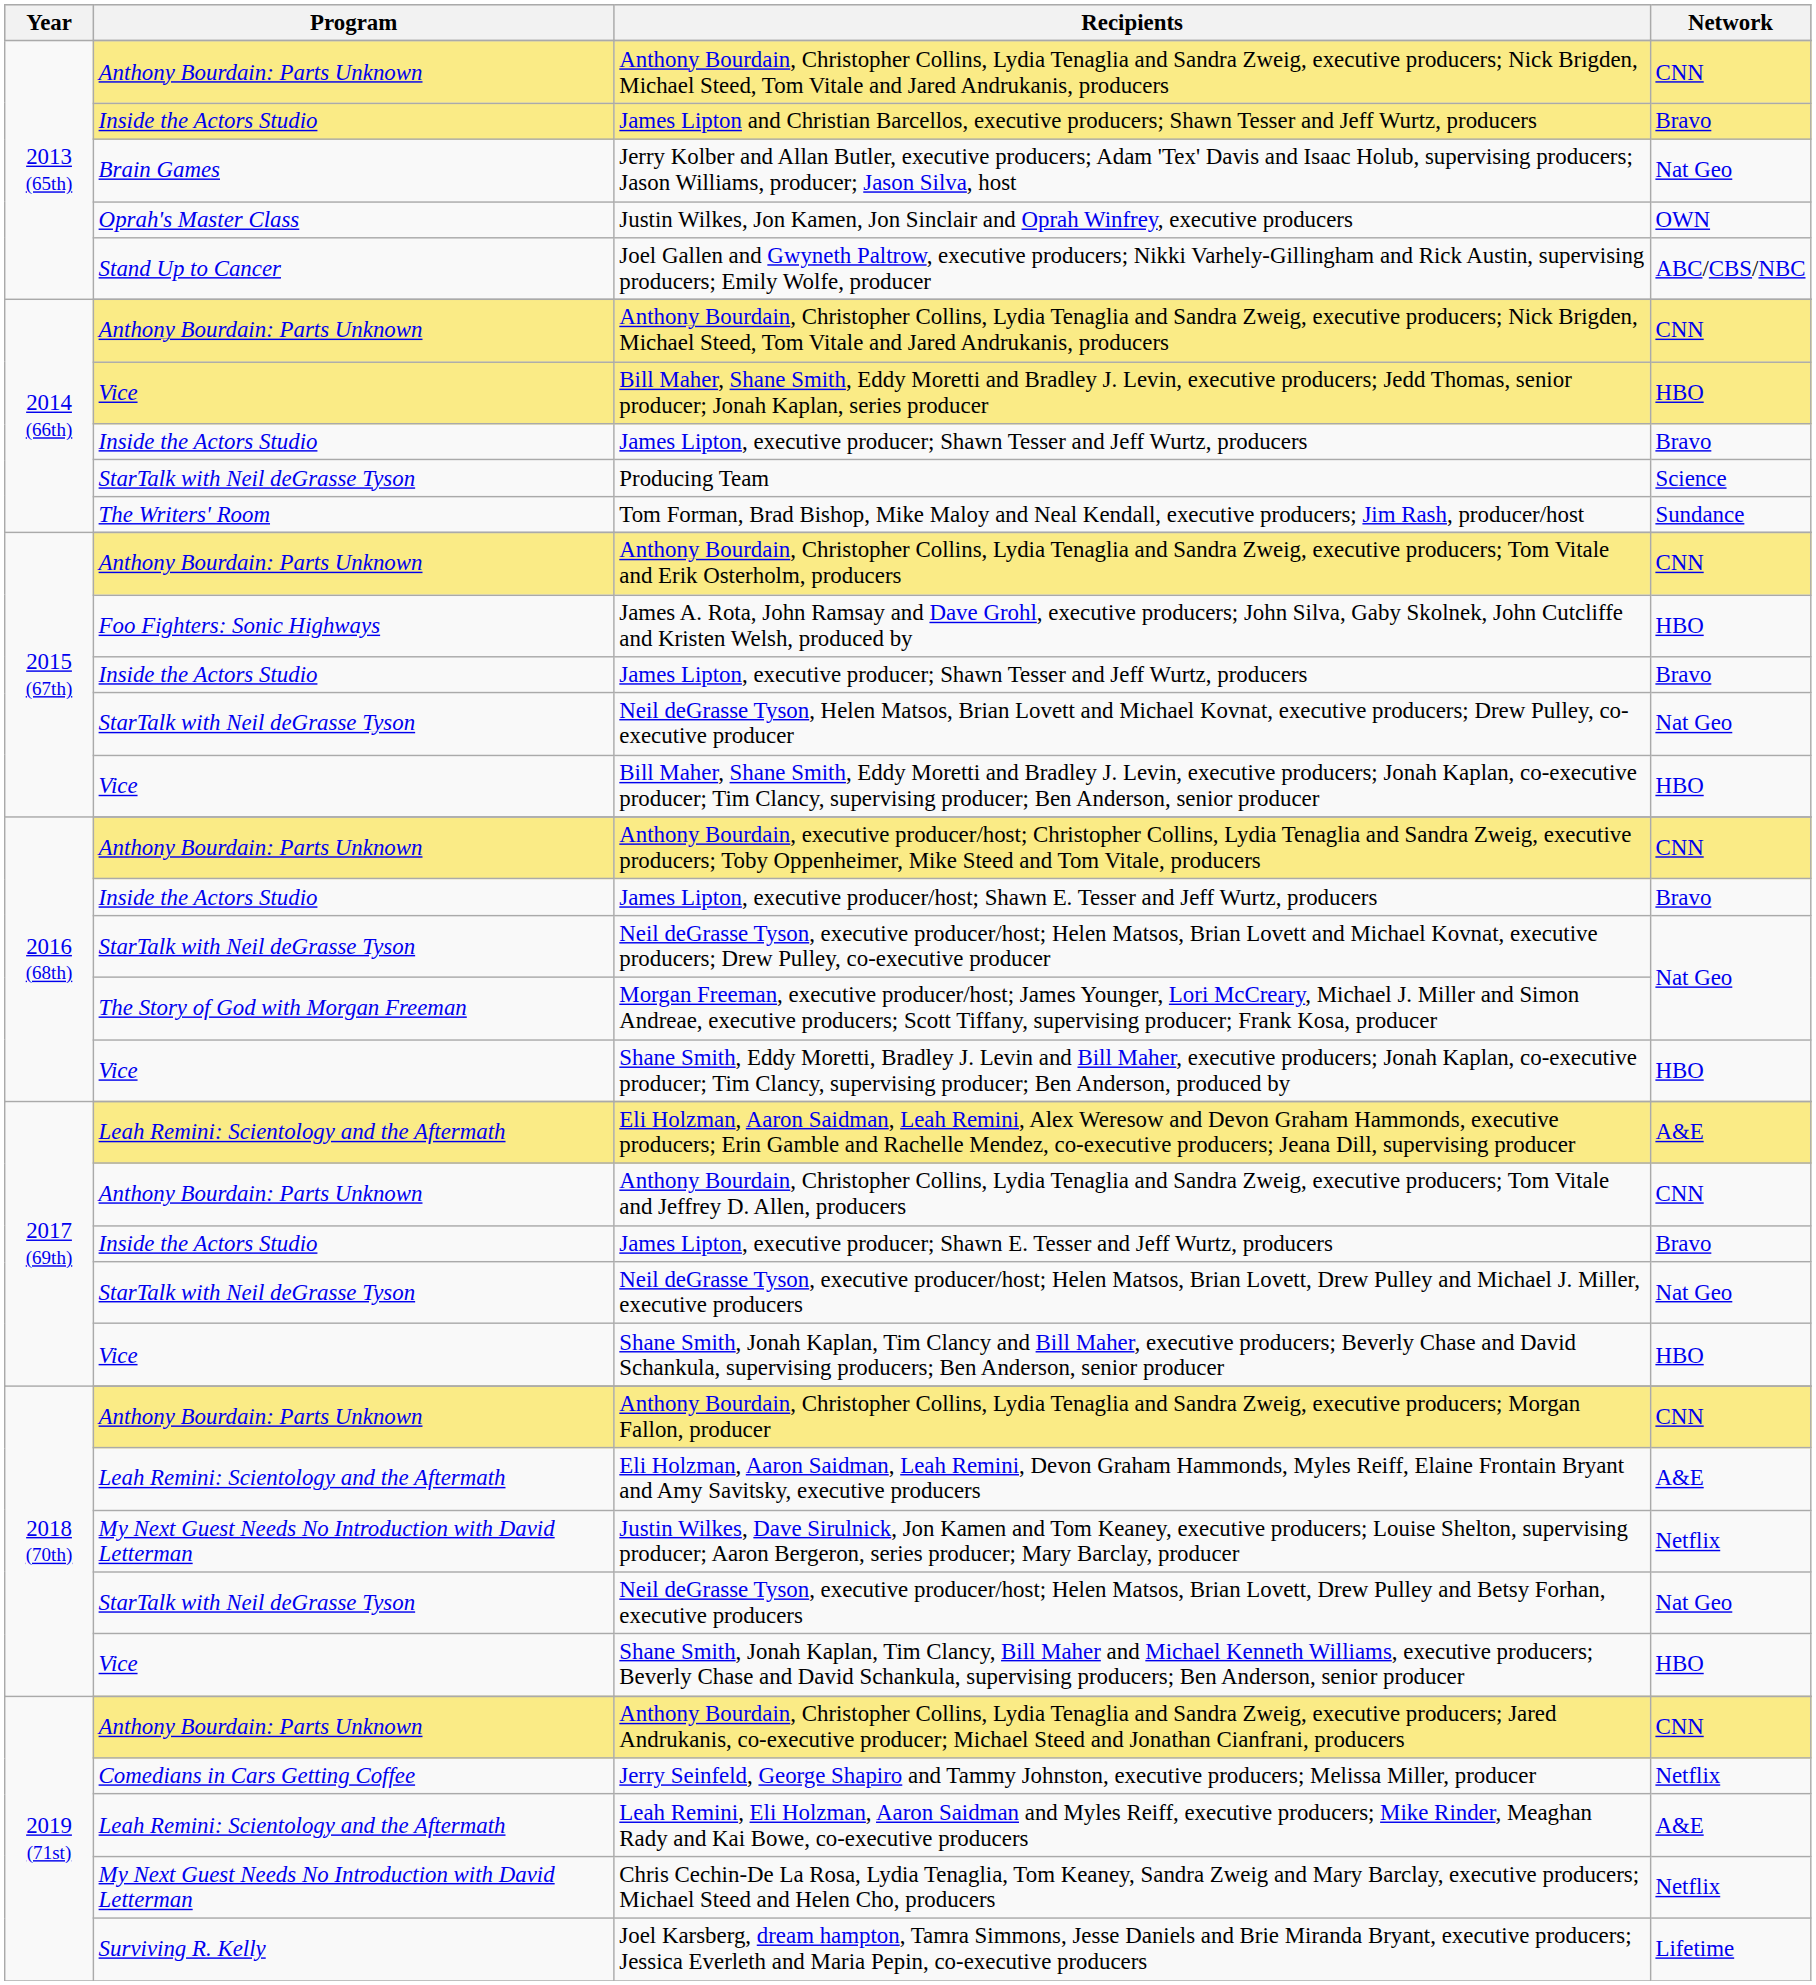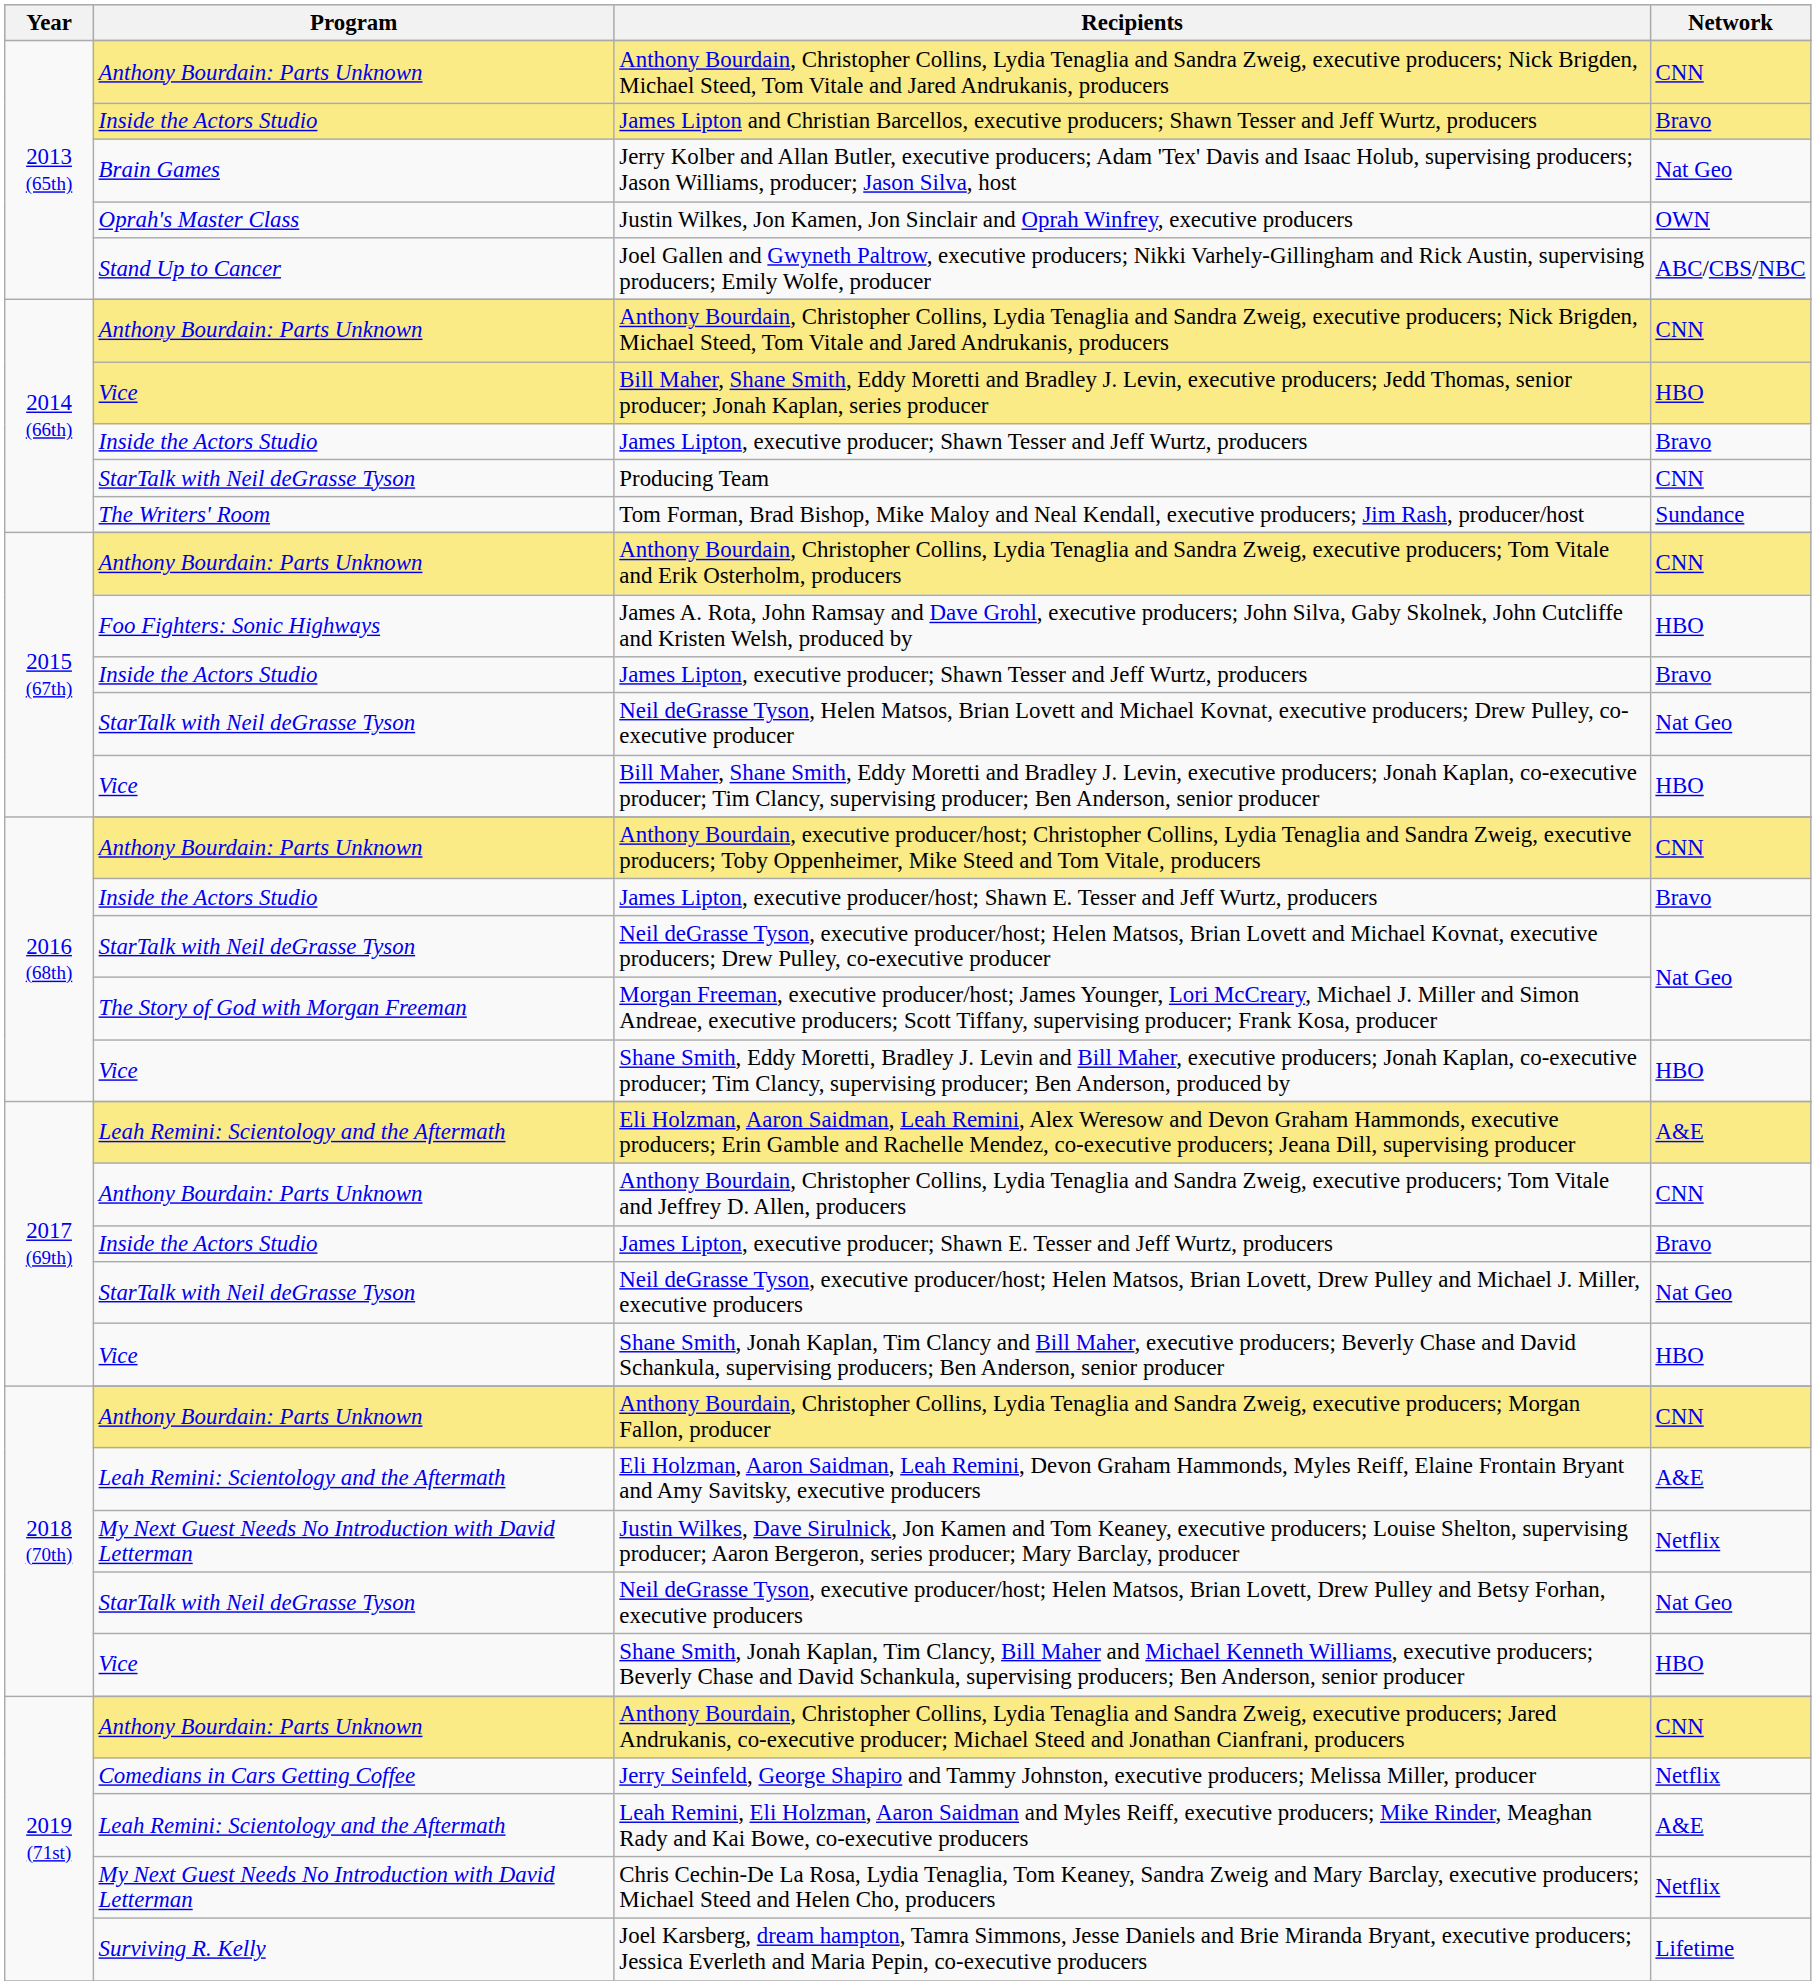 <table class="wikitable" style="width:100%">
 <tr bgcolor="#bebebe">
 <th width="5%">Year</th>
 <th width="30%">Program</th>
 <th width="60%">Recipients</th>
 <th width="5%">Network</th>
 </tr>
 <tr>
 <td rowspan=6 style="text-align:center"><a href='#'>2013</a><br><small><a href='#'>(65th)</a></small><br></td>
 </tr>
 <tr style="background:#FAEB86">
 <td><em><a href='#'>Anthony Bourdain: Parts Unknown</a></em></td>
 <td><a href='#'>Anthony Bourdain</a>, Christopher Collins, Lydia Tenaglia and Sandra Zweig, executive producers; Nick Brigden, Michael Steed, Tom Vitale and Jared Andrukanis, producers</td>
 <td><a href='#'>CNN</a></td>
 </tr>
 <tr style="background:#FAEB86">
 <td><em><a href='#'>Inside the Actors Studio</a></em></td>
 <td><a href='#'>James Lipton</a> and Christian Barcellos, executive producers; Shawn Tesser and Jeff Wurtz, producers</td>
 <td><a href='#'>Bravo</a></td>
 </tr>
 <tr>
 <td><em><a href='#'>Brain Games</a></em></td>
 <td>Jerry Kolber and Allan Butler, executive producers; Adam 'Tex' Davis and Isaac Holub, supervising producers; Jason Williams, producer; <a href='#'>Jason Silva</a>, host</td>
 <td><a href='#'>Nat Geo</a></td>
 </tr>
 <tr>
 <td><em><a href='#'>Oprah's Master Class</a></em></td>
 <td>Justin Wilkes, Jon Kamen, Jon Sinclair and <a href='#'>Oprah Winfrey</a>, executive producers</td>
 <td><a href='#'>OWN</a></td>
 </tr>
 <tr>
 <td><em><a href='#'>Stand Up to Cancer</a></em></td>
 <td>Joel Gallen and <a href='#'>Gwyneth Paltrow</a>, executive producers; Nikki Varhely-Gillingham and Rick Austin, supervising producers; Emily Wolfe, producer</td>
 <td><a href='#'>ABC</a>/<a href='#'>CBS</a>/<a href='#'>NBC</a></td>
 </tr>
 <tr>
 <td rowspan=6 style="text-align:center"><a href='#'>2014</a><br><small><a href='#'>(66th)</a></small><br></td>
 </tr>
 <tr style="background:#FAEB86">
 <td><em><a href='#'>Anthony Bourdain: Parts Unknown</a></em></td>
 <td><a href='#'>Anthony Bourdain</a>, Christopher Collins, Lydia Tenaglia and Sandra Zweig, executive producers; Nick Brigden, Michael Steed, Tom Vitale and Jared Andrukanis, producers</td>
 <td><a href='#'>CNN</a></td>
 </tr>
 <tr style="background:#FAEB86">
 <td><em><a href='#'>Vice</a></em></td>
 <td><a href='#'>Bill Maher</a>, <a href='#'>Shane Smith</a>, Eddy Moretti and Bradley J. Levin, executive producers; Jedd Thomas, senior producer; Jonah Kaplan, series producer</td>
 <td><a href='#'>HBO</a></td>
 </tr>
 <tr>
 <td><em><a href='#'>Inside the Actors Studio</a></em></td>
 <td><a href='#'>James Lipton</a>, executive producer; Shawn Tesser and Jeff Wurtz, producers</td>
 <td><a href='#'>Bravo</a></td>
 </tr>
 <tr>
 <td><em><a href='#'>StarTalk with Neil deGrasse Tyson</a></em></td>
 <td>Producing Team</td>
-<td><a href='#'>Science</a></td>
+<td><a href='#'>CNN</a></td>
 </tr>
 <tr>
 <td><em><a href='#'>The Writers' Room</a></em></td>
 <td>Tom Forman, Brad Bishop, Mike Maloy and Neal Kendall, executive producers; <a href='#'>Jim Rash</a>, producer/host</td>
 <td><a href='#'>Sundance</a></td>
 </tr>
 <tr>
 <td rowspan=6 style="text-align:center"><a href='#'>2015</a><br><small><a href='#'>(67th)</a></small><br></td>
 </tr>
 <tr style="background:#FAEB86">
 <td><em><a href='#'>Anthony Bourdain: Parts Unknown</a></em></td>
 <td><a href='#'>Anthony Bourdain</a>, Christopher Collins, Lydia Tenaglia and Sandra Zweig, executive producers; Tom Vitale and Erik Osterholm, producers</td>
 <td><a href='#'>CNN</a></td>
 </tr>
 <tr>
 <td><em><a href='#'>Foo Fighters: Sonic Highways</a></em></td>
 <td>James A. Rota, John Ramsay and <a href='#'>Dave Grohl</a>, executive producers; John Silva, Gaby Skolnek, John Cutcliffe and Kristen Welsh, produced by</td>
 <td><a href='#'>HBO</a></td>
 </tr>
 <tr>
 <td><em><a href='#'>Inside the Actors Studio</a></em></td>
 <td><a href='#'>James Lipton</a>, executive producer; Shawn Tesser and Jeff Wurtz, producers</td>
 <td><a href='#'>Bravo</a></td>
 </tr>
 <tr>
 <td><em><a href='#'>StarTalk with Neil deGrasse Tyson</a></em></td>
 <td><a href='#'>Neil deGrasse Tyson</a>, Helen Matsos, Brian Lovett and Michael Kovnat, executive producers; Drew Pulley, co-executive producer</td>
 <td><a href='#'>Nat Geo</a></td>
 </tr>
 <tr>
 <td><em><a href='#'>Vice</a></em></td>
 <td><a href='#'>Bill Maher</a>, <a href='#'>Shane Smith</a>, Eddy Moretti and Bradley J. Levin, executive producers; Jonah Kaplan, co-executive producer; Tim Clancy, supervising producer; Ben Anderson, senior producer</td>
 <td><a href='#'>HBO</a></td>
 </tr>
 <tr>
 <td rowspan=6 style="text-align:center"><a href='#'>2016</a><br><small><a href='#'>(68th)</a></small><br></td>
 </tr>
 <tr style="background:#FAEB86;">
 <td><em><a href='#'>Anthony Bourdain: Parts Unknown</a></em></td>
 <td><a href='#'>Anthony Bourdain</a>, executive producer/host; Christopher Collins, Lydia Tenaglia and Sandra Zweig, executive producers; Toby Oppenheimer, Mike Steed and Tom Vitale, producers</td>
 <td><a href='#'>CNN</a></td>
 </tr>
 <tr>
 <td><em><a href='#'>Inside the Actors Studio</a></em></td>
 <td><a href='#'>James Lipton</a>, executive producer/host; Shawn E. Tesser and Jeff Wurtz, producers</td>
 <td><a href='#'>Bravo</a></td>
 </tr>
 <tr>
 <td><em><a href='#'>StarTalk with Neil deGrasse Tyson</a></em></td>
 <td><a href='#'>Neil deGrasse Tyson</a>, executive producer/host; Helen Matsos, Brian Lovett and Michael Kovnat, executive producers; Drew Pulley, co-executive producer</td>
 <td rowspan=2><a href='#'>Nat Geo</a></td>
 </tr>
 <tr>
 <td><em><a href='#'>The Story of God with Morgan Freeman</a></em></td>
 <td><a href='#'>Morgan Freeman</a>, executive producer/host; James Younger, <a href='#'>Lori McCreary</a>, Michael J. Miller and Simon Andreae, executive producers; Scott Tiffany, supervising producer; Frank Kosa, producer</td>
 </tr>
 <tr>
 <td><em><a href='#'>Vice</a></em></td>
 <td><a href='#'>Shane Smith</a>, Eddy Moretti, Bradley J. Levin and <a href='#'>Bill Maher</a>, executive producers; Jonah Kaplan, co-executive producer; Tim Clancy, supervising producer; Ben Anderson, produced by</td>
 <td><a href='#'>HBO</a></td>
 </tr>
 <tr>
 <td rowspan=6 style="text-align:center"><a href='#'>2017</a><br><small><a href='#'>(69th)</a></small><br></td>
 </tr>
 <tr style="background:#FAEB86;">
 <td><em><a href='#'>Leah Remini: Scientology and the Aftermath</a></em></td>
 <td><a href='#'>Eli Holzman</a>, <a href='#'>Aaron Saidman</a>, <a href='#'>Leah Remini</a>, Alex Weresow and Devon Graham Hammonds, executive producers; Erin Gamble and Rachelle Mendez, co-executive producers; Jeana Dill, supervising producer</td>
 <td><a href='#'>A&E</a></td>
 </tr>
 <tr>
 <td><em><a href='#'>Anthony Bourdain: Parts Unknown</a></em></td>
 <td><a href='#'>Anthony Bourdain</a>, Christopher Collins, Lydia Tenaglia and Sandra Zweig, executive producers; Tom Vitale and Jeffrey D. Allen, producers</td>
 <td><a href='#'>CNN</a></td>
 </tr>
 <tr>
 <td><em><a href='#'>Inside the Actors Studio</a></em></td>
 <td><a href='#'>James Lipton</a>, executive producer; Shawn E. Tesser and Jeff Wurtz, producers</td>
 <td><a href='#'>Bravo</a></td>
 </tr>
 <tr>
 <td><em><a href='#'>StarTalk with Neil deGrasse Tyson</a></em></td>
 <td><a href='#'>Neil deGrasse Tyson</a>, executive producer/host; Helen Matsos, Brian Lovett, Drew Pulley and Michael J. Miller, executive producers</td>
 <td><a href='#'>Nat Geo</a></td>
 </tr>
 <tr>
 <td><em><a href='#'>Vice</a></em></td>
 <td><a href='#'>Shane Smith</a>, Jonah Kaplan, Tim Clancy and <a href='#'>Bill Maher</a>, executive producers; Beverly Chase and David Schankula, supervising producers; Ben Anderson, senior producer</td>
 <td><a href='#'>HBO</a></td>
 </tr>
 <tr>
 <td rowspan=6 style="text-align:center"><a href='#'>2018</a><br><small><a href='#'>(70th)</a></small><br></td>
 </tr>
 <tr style="background:#FAEB86;">
 <td><em><a href='#'>Anthony Bourdain: Parts Unknown</a></em></td>
 <td><a href='#'>Anthony Bourdain</a>, Christopher Collins, Lydia Tenaglia and Sandra Zweig, executive producers; Morgan Fallon, producer</td>
 <td><a href='#'>CNN</a></td>
 </tr>
 <tr>
 <td><em><a href='#'>Leah Remini: Scientology and the Aftermath</a></em></td>
 <td><a href='#'>Eli Holzman</a>, <a href='#'>Aaron Saidman</a>, <a href='#'>Leah Remini</a>, Devon Graham Hammonds, Myles Reiff, Elaine Frontain Bryant and Amy Savitsky, executive producers</td>
 <td><a href='#'>A&E</a></td>
 </tr>
 <tr>
 <td><em><a href='#'>My Next Guest Needs No Introduction with David Letterman</a></em></td>
 <td><a href='#'>Justin Wilkes</a>, <a href='#'>Dave Sirulnick</a>, Jon Kamen and Tom Keaney, executive producers; Louise Shelton, supervising producer; Aaron Bergeron, series producer; Mary Barclay, producer</td>
 <td><a href='#'>Netflix</a></td>
 </tr>
 <tr>
 <td><em><a href='#'>StarTalk with Neil deGrasse Tyson</a></em></td>
 <td><a href='#'>Neil deGrasse Tyson</a>, executive producer/host; Helen Matsos, Brian Lovett, Drew Pulley and Betsy Forhan, executive producers</td>
 <td><a href='#'>Nat Geo</a></td>
 </tr>
 <tr>
 <td><em><a href='#'>Vice</a></em></td>
 <td><a href='#'>Shane Smith</a>, Jonah Kaplan, Tim Clancy, <a href='#'>Bill Maher</a> and <a href='#'>Michael Kenneth Williams</a>, executive producers; Beverly Chase and David Schankula, supervising producers; Ben Anderson, senior producer</td>
 <td><a href='#'>HBO</a></td>
 </tr>
 <tr>
 <td rowspan=6 style="text-align:center"><a href='#'>2019</a><br><small><a href='#'>(71st)</a></small><br></td>
 </tr>
 <tr style="background:#FAEB86;">
 <td><em><a href='#'>Anthony Bourdain: Parts Unknown</a></em></td>
 <td><a href='#'>Anthony Bourdain</a>, Christopher Collins, Lydia Tenaglia and Sandra Zweig, executive producers; Jared Andrukanis, co-executive producer; Michael Steed and Jonathan Cianfrani, producers</td>
 <td><a href='#'>CNN</a></td>
 </tr>
 <tr>
 <td><em><a href='#'>Comedians in Cars Getting Coffee</a></em></td>
 <td><a href='#'>Jerry Seinfeld</a>, <a href='#'>George Shapiro</a> and Tammy Johnston, executive producers; Melissa Miller, producer</td>
 <td><a href='#'>Netflix</a></td>
 </tr>
 <tr>
 <td><em><a href='#'>Leah Remini: Scientology and the Aftermath</a></em></td>
 <td><a href='#'>Leah Remini</a>, <a href='#'>Eli Holzman</a>, <a href='#'>Aaron Saidman</a> and Myles Reiff, executive producers; <a href='#'>Mike Rinder</a>, Meaghan Rady and Kai Bowe, co-executive producers</td>
 <td><a href='#'>A&E</a></td>
 </tr>
 <tr>
 <td><em><a href='#'>My Next Guest Needs No Introduction with David Letterman</a></em></td>
 <td>Chris Cechin-De La Rosa, Lydia Tenaglia, Tom Keaney, Sandra Zweig and Mary Barclay, executive producers; Michael Steed and Helen Cho, producers</td>
 <td><a href='#'>Netflix</a></td>
 </tr>
 <tr>
 <td><em><a href='#'>Surviving R. Kelly</a></em></td>
 <td>Joel Karsberg, <a href='#'>dream hampton</a>, Tamra Simmons, Jesse Daniels and Brie Miranda Bryant, executive producers; Jessica Everleth and Maria Pepin, co-executive producers</td>
 <td><a href='#'>Lifetime</a></td>
 </tr>
 </table>
